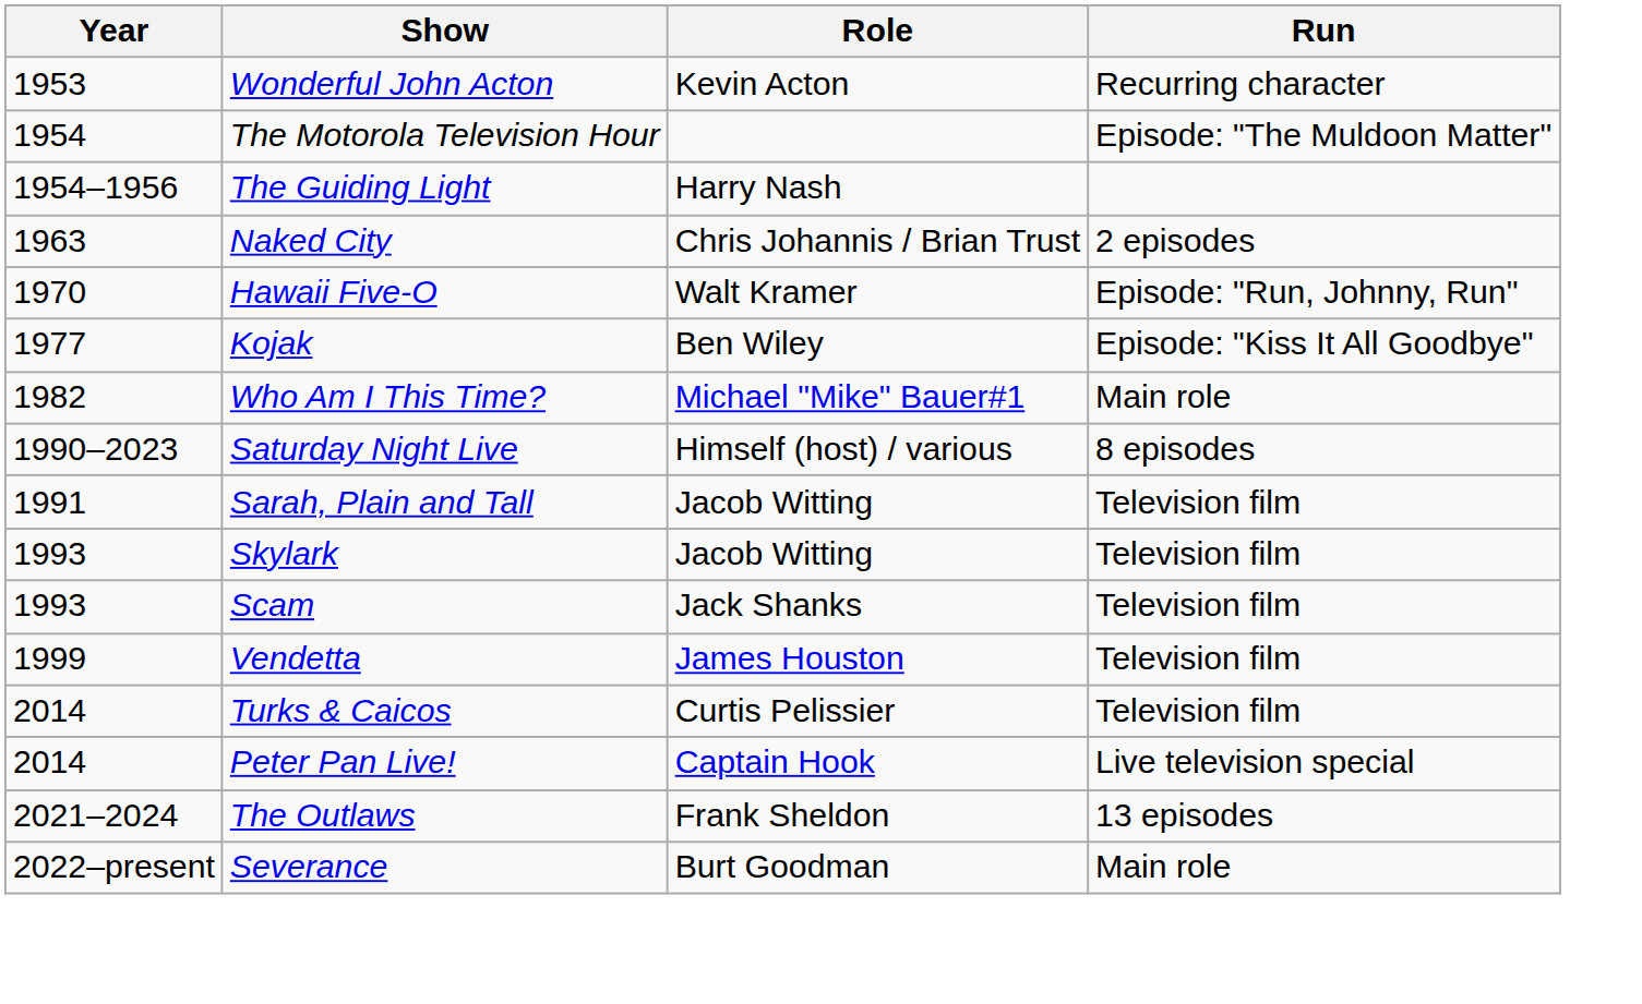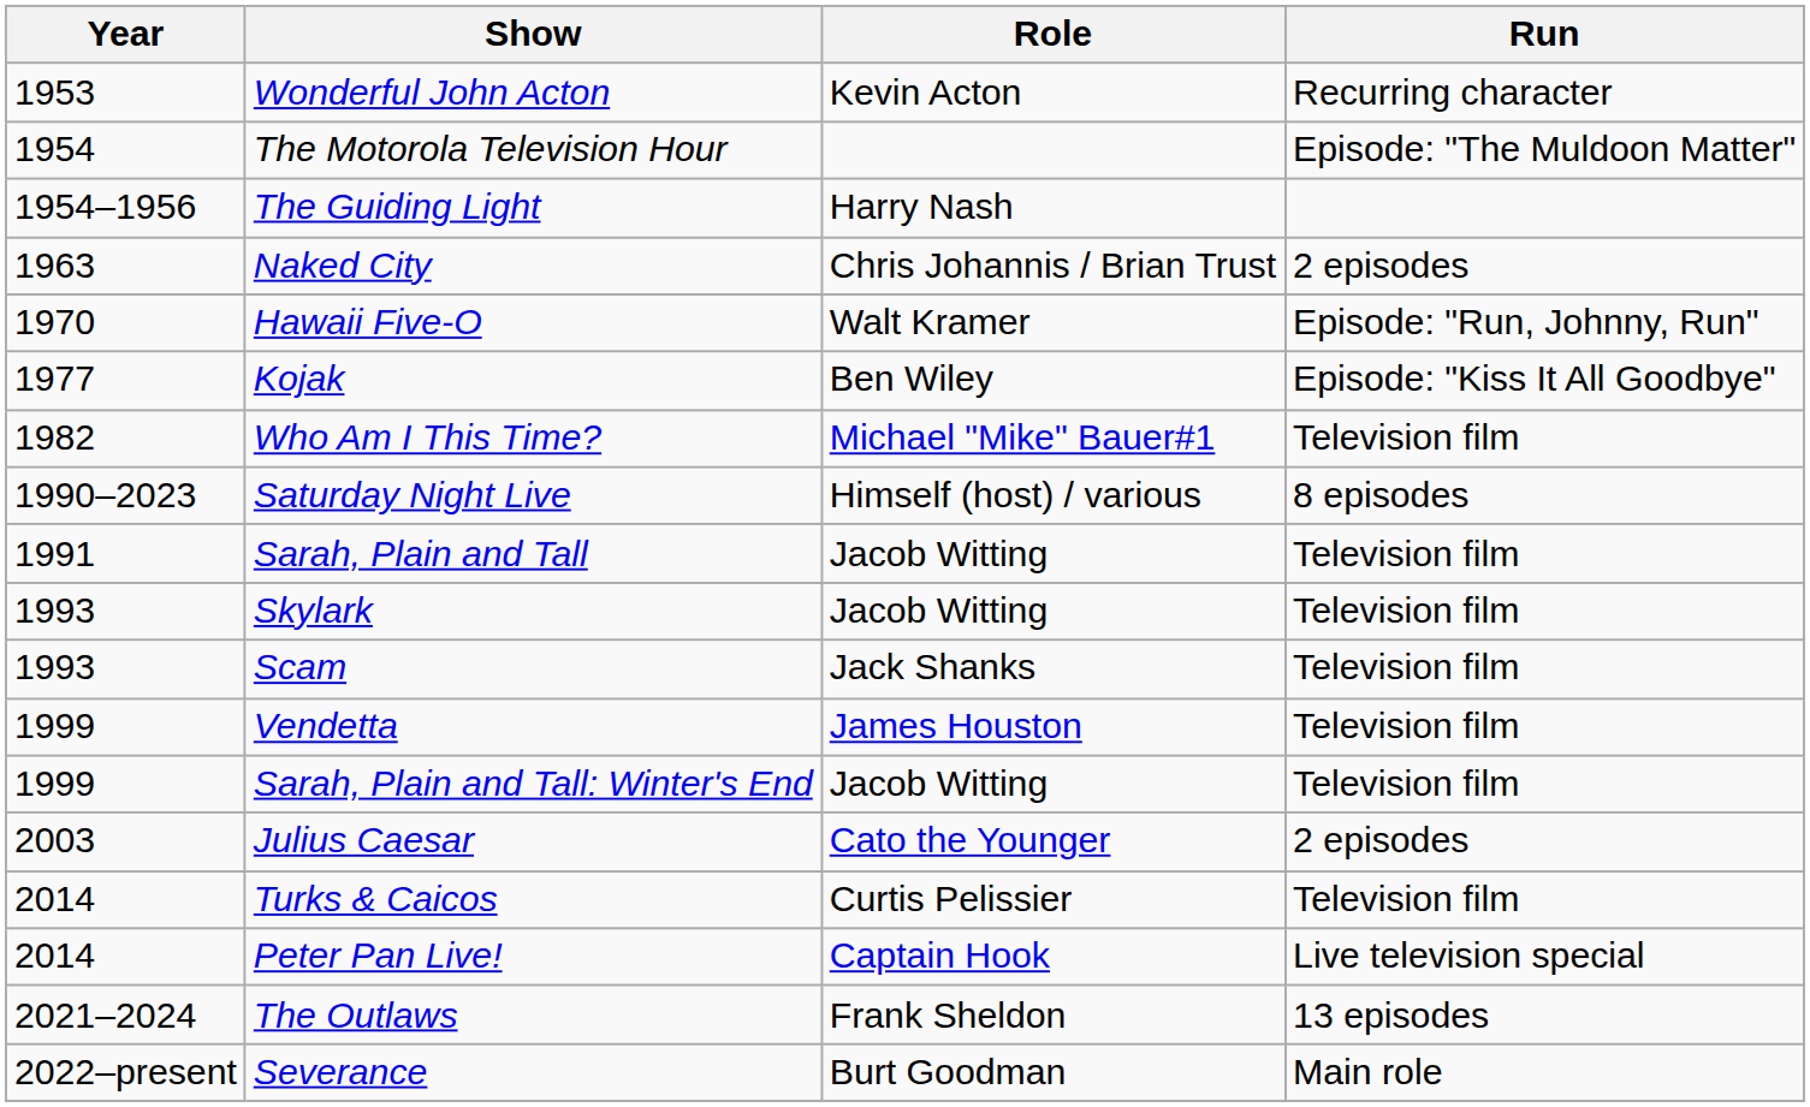 <table class="wikitable sortable">
 <tr>
 <th>Year</th>
 <th>Show</th>
 <th>Role</th>
 <th>Run</th>
 </tr>
 <tr>
 <td>1953</td>
 <td><em><a href='#'>Wonderful John Acton</a></em></td>
 <td>Kevin Acton</td>
 <td>Recurring character</td>
 </tr>
 <tr>
 <td>1954</td>
 <td data-sort-value="Motorola Television Hour, The"><em>The Motorola Television Hour</em></td>
 <td></td>
 <td>Episode: "The Muldoon Matter"</td>
 </tr>
 <tr>
 <td>1954–1956</td>
 <td data-sort-value="Guiding Light, The"><em><a href='#'>The Guiding Light</a></em></td>
 <td>Harry Nash</td>
 <td></td>
 </tr>
 <tr>
 <td>1963</td>
 <td><em><a href='#'>Naked City</a></em></td>
 <td>Chris Johannis / Brian Trust</td>
 <td>2 episodes</td>
 </tr>
 <tr>
 <td>1970</td>
 <td><em><a href='#'>Hawaii Five-O</a></em></td>
 <td>Walt Kramer</td>
 <td>Episode: "Run, Johnny, Run"</td>
 </tr>
 <tr>
 <td>1977</td>
 <td><em><a href='#'>Kojak</a></em></td>
 <td>Ben Wiley</td>
 <td>Episode: "Kiss It All Goodbye"</td>
 </tr>
 <tr>
 <td>1982</td>
 <td><em><a href='#'>Who Am I This Time?</a></em></td>
 <td><a href='#'>Michael "Mike" Bauer#1</a></td>
-<td>Main role</td>
+<td>Television film</td>
 </tr>
 <tr>
 <td>1990–2023</td>
 <td><em><a href='#'>Saturday Night Live</a></em></td>
 <td>Himself (host) / various</td>
 <td>8 episodes</td>
 </tr>
 <tr>
 <td>1991</td>
 <td><em><a href='#'>Sarah, Plain and Tall</a></em></td>
 <td>Jacob Witting</td>
 <td>Television film</td>
 </tr>
 <tr>
 <td>1993</td>
 <td><em><a href='#'>Skylark</a></em></td>
 <td>Jacob Witting </td>
 <td>Television film</td>
 </tr>
 <tr>
 <td>1993</td>
 <td><em><a href='#'>Scam</a></em></td>
 <td>Jack Shanks</td>
 <td>Television film</td>
 </tr>
 <tr>
 <td>1999</td>
 <td><em><a href='#'>Vendetta</a></em></td>
 <td><a href='#'>James Houston</a></td>
 <td>Television film</td>
 </tr>
 <tr>
+<td>1999</td>
+<td><em><a href='#'>Sarah, Plain and Tall: Winter's End</a></em></td>
+<td>Jacob Witting</td>
+<td>Television film</td>
+</tr>
+<tr>
+<td>2003</td>
+<td><em><a href='#'>Julius Caesar</a></em></td>
+<td><a href='#'>Cato the Younger</a></td>
+<td>2 episodes</td>
+</tr>
+<tr>
 <td>2014</td>
 <td><em><a href='#'>Turks & Caicos</a></em></td>
 <td>Curtis Pelissier</td>
 <td>Television film</td>
 </tr>
 <tr>
 <td>2014</td>
 <td><em><a href='#'>Peter Pan Live!</a></em></td>
 <td><a href='#'>Captain Hook</a></td>
 <td>Live television special</td>
 </tr>
 <tr>
 <td>2021–2024</td>
 <td data-sort-value="Outlaws, The"><em><a href='#'>The Outlaws</a></em></td>
 <td>Frank Sheldon</td>
 <td>13 episodes</td>
 </tr>
 <tr>
 <td>2022–present</td>
 <td><em><a href='#'>Severance</a></em></td>
 <td>Burt Goodman</td>
 <td>Main role</td>
 </tr>
 </table>
